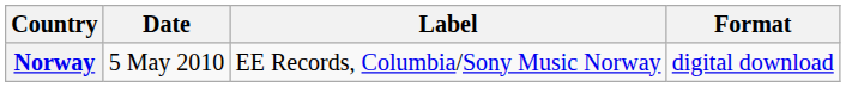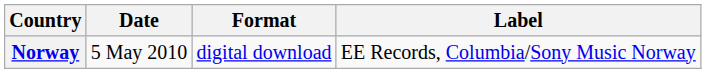 <table class="wikitable plainrowheaders">
 <tr>
 <th scope="col">Country</th>
 <th scope="col">Date</th>
+<th scope="col">Format</th>
 <th scope="col">Label</th>
-<th scope="col">Format</th>
 </tr>
 <tr>
 <th scope="row"><a href='#'>Norway</a></th>
 <td>5 May 2010</td>
+<td><a href='#'>digital download</a></td>
 <td>EE Records, <a href='#'>Columbia</a>/<a href='#'>Sony Music Norway</a></td>
-<td><a href='#'>digital download</a></td>
 </tr>
 </table>
